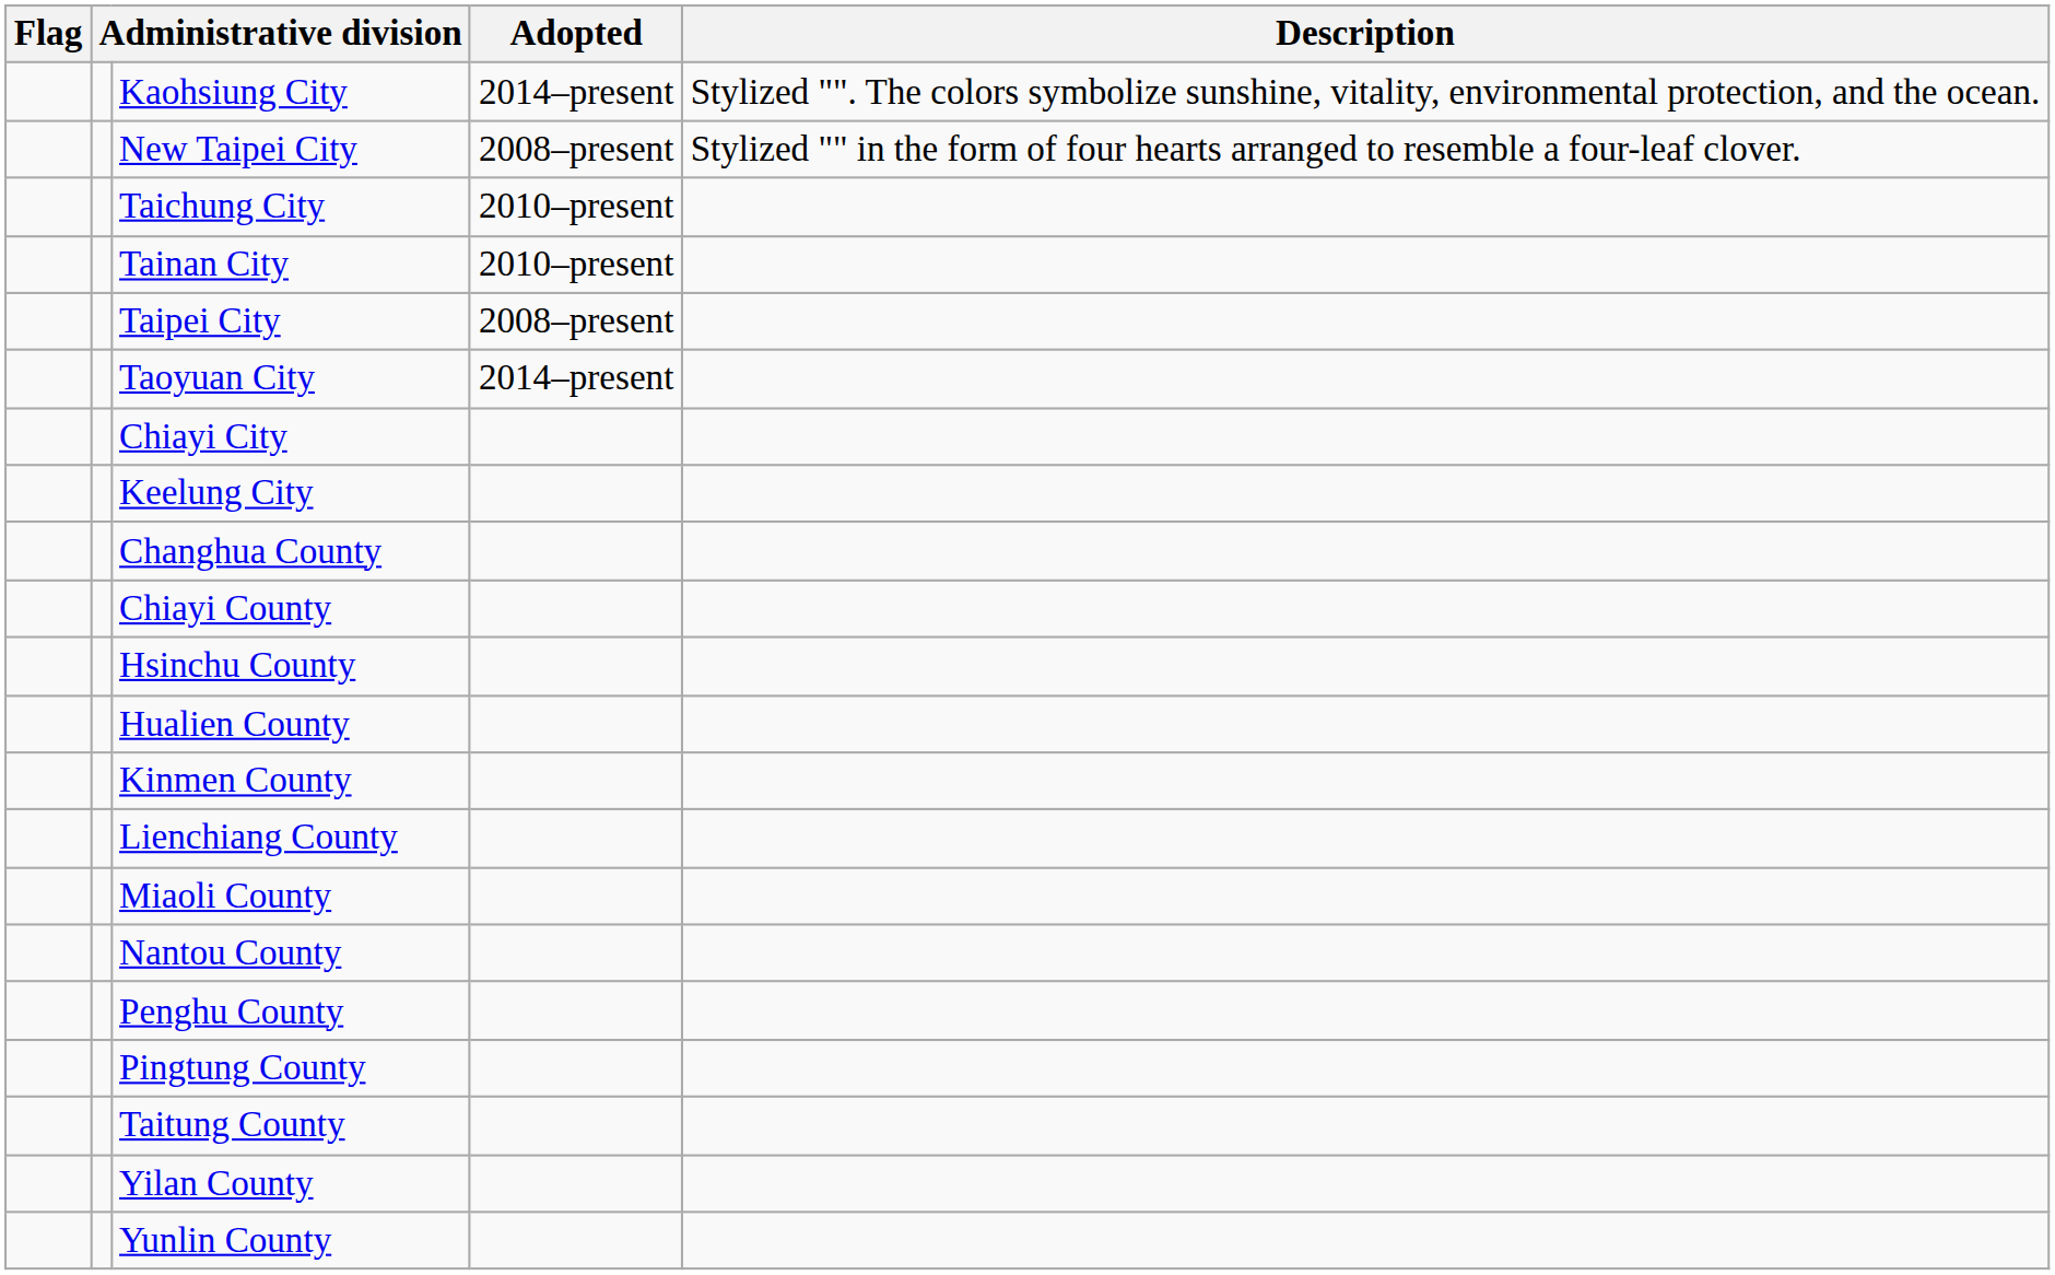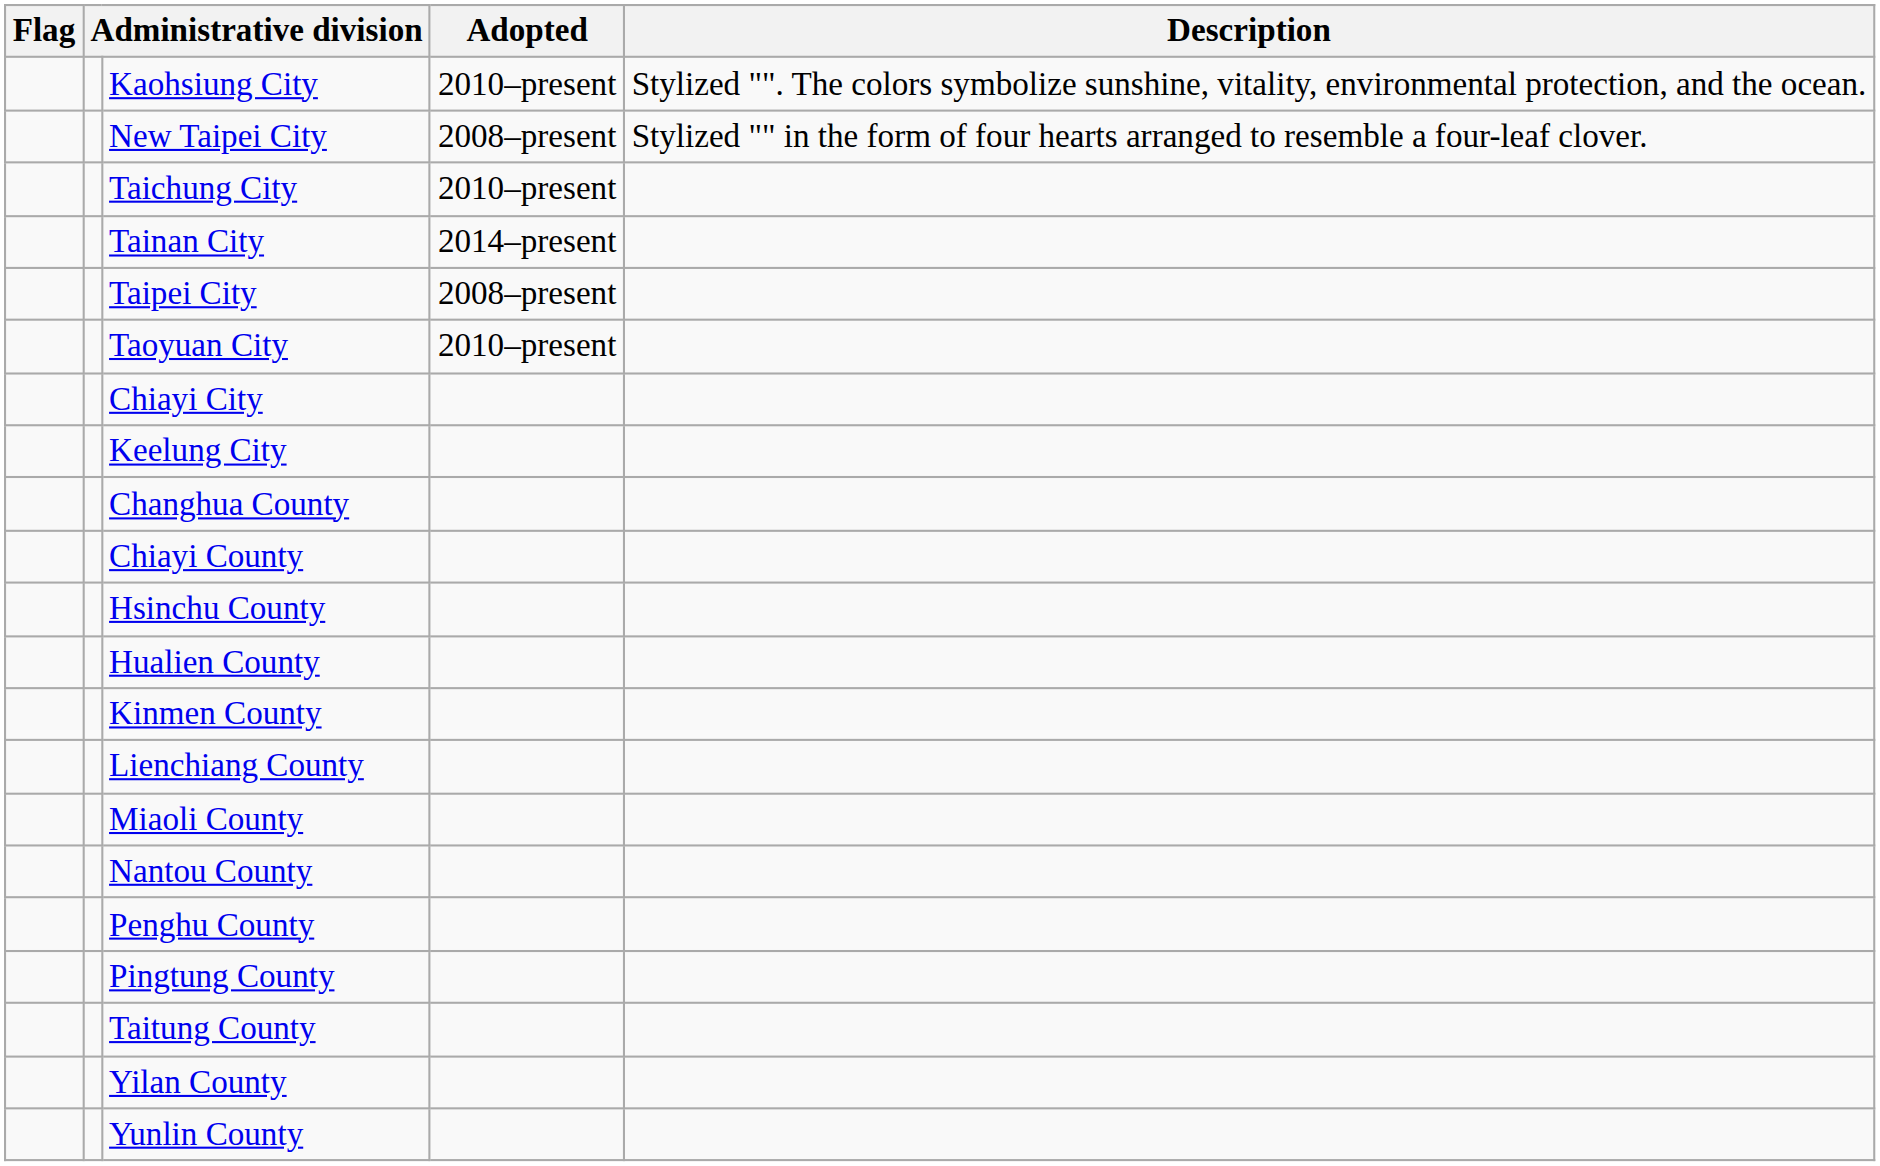 <table class="wikitable sortable">
 <tr>
 <th class="unsortable">Flag</th>
 <th colspan="2">Administrative division</th>
 <th>Adopted</th>
 <th class="unsortable">Description</th>
 </tr>
 <tr>
 <td></td>
 <td></td>
 <td><a href='#'>Kaohsiung City</a></td>
-<td>2014–present</td>
+<td>2010–present</td>
 <td>Stylized "". The colors symbolize sunshine, vitality, environmental protection, and the ocean.</td>
 </tr>
 <tr>
 <td></td>
 <td></td>
 <td><a href='#'>New Taipei City</a></td>
 <td>2008–present</td>
 <td>Stylized "" in the form of four hearts arranged to resemble a four-leaf clover.</td>
 </tr>
 <tr>
 <td></td>
 <td></td>
 <td><a href='#'>Taichung City</a></td>
 <td>2010–present</td>
 <td></td>
 </tr>
 <tr>
 <td></td>
 <td></td>
 <td><a href='#'>Tainan City</a></td>
-<td>2010–present</td>
+<td>2014–present</td>
 <td></td>
 </tr>
 <tr>
 <td></td>
 <td></td>
 <td><a href='#'>Taipei City</a></td>
 <td>2008–present</td>
 <td></td>
 </tr>
 <tr>
 <td></td>
 <td></td>
 <td><a href='#'>Taoyuan City</a></td>
-<td>2014–present</td>
+<td>2010–present</td>
 <td></td>
 </tr>
 <tr>
 <td></td>
 <td></td>
 <td><a href='#'>Chiayi City</a></td>
 <td></td>
 <td></td>
 </tr>
 <tr>
 <td></td>
 <td></td>
 <td><a href='#'>Keelung City</a></td>
 <td></td>
 <td></td>
 </tr>
 <tr>
 <td></td>
 <td></td>
 <td><a href='#'>Changhua County</a></td>
 <td></td>
 <td></td>
 </tr>
 <tr>
 <td></td>
 <td></td>
 <td><a href='#'>Chiayi County</a></td>
 <td></td>
 <td></td>
 </tr>
 <tr>
 <td></td>
 <td></td>
 <td><a href='#'>Hsinchu County</a></td>
 <td></td>
 <td></td>
 </tr>
 <tr>
 <td></td>
 <td></td>
 <td><a href='#'>Hualien County</a></td>
 <td></td>
 <td></td>
 </tr>
 <tr>
 <td></td>
 <td></td>
 <td><a href='#'>Kinmen County</a></td>
 <td></td>
 <td></td>
 </tr>
 <tr>
 <td></td>
 <td></td>
 <td><a href='#'>Lienchiang County</a></td>
 <td></td>
 <td></td>
 </tr>
 <tr>
 <td></td>
 <td></td>
 <td><a href='#'>Miaoli County</a></td>
 <td></td>
 <td></td>
 </tr>
 <tr>
 <td></td>
 <td></td>
 <td><a href='#'>Nantou County</a></td>
 <td></td>
 <td></td>
 </tr>
 <tr>
 <td></td>
 <td></td>
 <td><a href='#'>Penghu County</a></td>
 <td></td>
 <td></td>
 </tr>
 <tr>
 <td></td>
 <td></td>
 <td><a href='#'>Pingtung County</a></td>
 <td></td>
 <td></td>
 </tr>
 <tr>
 <td></td>
 <td></td>
 <td><a href='#'>Taitung County</a></td>
 <td></td>
 <td></td>
 </tr>
 <tr>
 <td></td>
 <td></td>
 <td><a href='#'>Yilan County</a></td>
 <td></td>
 <td></td>
 </tr>
 <tr>
 <td></td>
 <td></td>
 <td><a href='#'>Yunlin County</a></td>
 <td></td>
 <td></td>
 </tr>
 </table>
